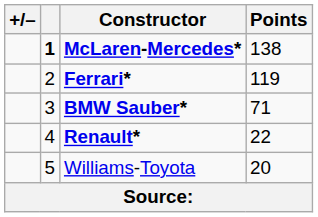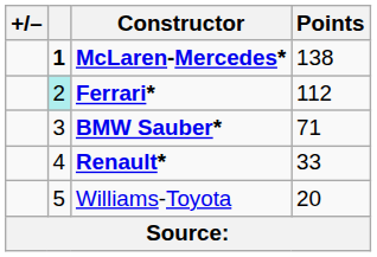 <table class="wikitable" style="font-size: 85%;">
 <tr>
 <th>+/–</th>
 <th></th>
 <th>Constructor</th>
 <th>Points</th>
 </tr>
 <tr>
 <td></td>
 <td align="center"><strong>1</strong></td>
 <td> <strong><a href='#'>McLaren</a>-<a href='#'>Mercedes</a>*</strong></td>
 <td>138</td>
 </tr>
 <tr>
 <td></td>
-<td align="center">2</td>
+<td align="center" style="background: paleturquoise;">2</td>
 <td> <strong><a href='#'>Ferrari</a>*</strong></td>
-<td>119</td>
+<td>112</td>
 </tr>
 <tr>
 <td></td>
 <td align="center">3</td>
 <td> <strong><a href='#'>BMW Sauber</a>*</strong></td>
 <td>71</td>
 </tr>
 <tr>
 <td></td>
 <td align="center">4</td>
 <td> <strong><a href='#'>Renault</a>*</strong></td>
-<td>22</td>
+<td>33</td>
 </tr>
 <tr>
 <td></td>
 <td align="center">5</td>
 <td> <a href='#'>Williams</a>-<a href='#'>Toyota</a></td>
 <td>20</td>
 </tr>
 <tr>
 <th colspan=4>Source:</th>
 </tr>
 </table>
